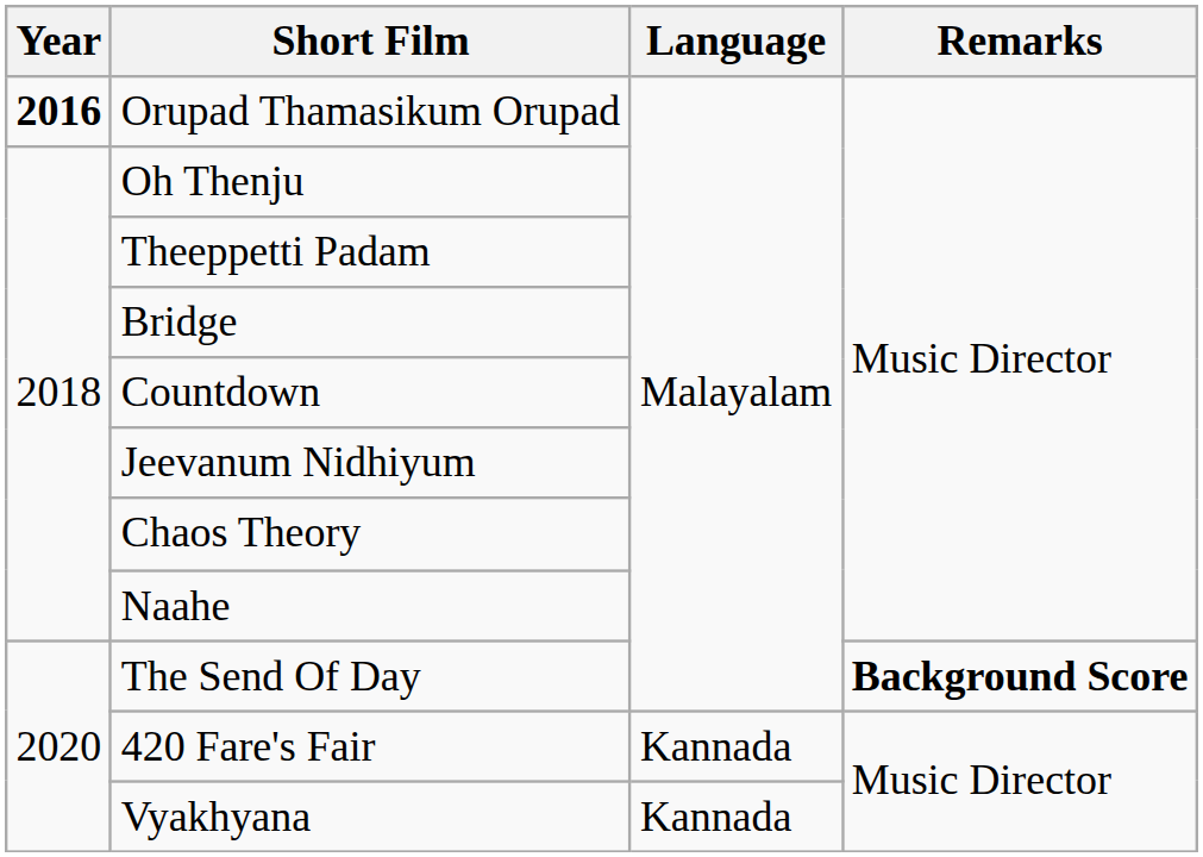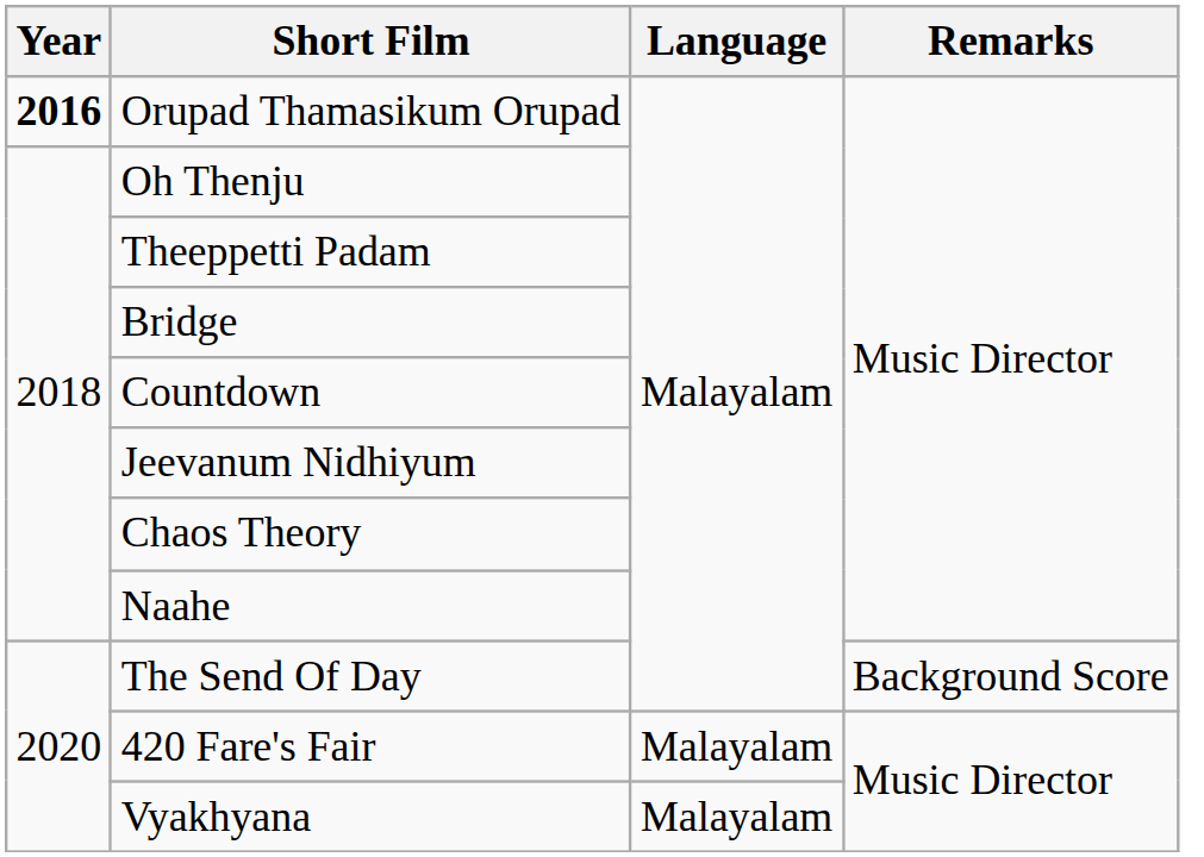 <table class="wikitable sortable" style="font-size: 95%;">
 <tr>
 <th>Year</th>
 <th scope="col" class="unsortable">Short Film</th>
 <th scope="col" class="unsortable">Language</th>
 <th scope="col" class="unsortable">Remarks</th>
 </tr>
 <tr>
 <td><strong>2016</strong></td>
 <td>Orupad Thamasikum Orupad</td>
 <td rowspan="9">Malayalam</td>
 <td rowspan="8">Music Director</td>
 </tr>
 <tr>
 <td rowspan="7">2018</td>
 <td>Oh Thenju</td>
 </tr>
 <tr>
 <td>Theeppetti Padam</td>
 </tr>
 <tr>
 <td>Bridge</td>
 </tr>
 <tr>
 <td>Countdown</td>
 </tr>
 <tr>
 <td>Jeevanum Nidhiyum</td>
 </tr>
 <tr>
 <td>Chaos Theory</td>
 </tr>
 <tr>
 <td>Naahe</td>
 </tr>
 <tr>
 <td rowspan="3">2020</td>
 <td>The Send Of Day</td>
-<td><strong>Background Score</strong></td>
+<td>Background Score</td>
 </tr>
 <tr>
 <td>420 Fare's Fair</td>
-<td>Kannada</td>
+<td>Malayalam</td>
 <td rowspan="2">Music Director</td>
 </tr>
 <tr>
 <td>Vyakhyana</td>
-<td>Kannada</td>
+<td>Malayalam</td>
 </tr>
 </table>
